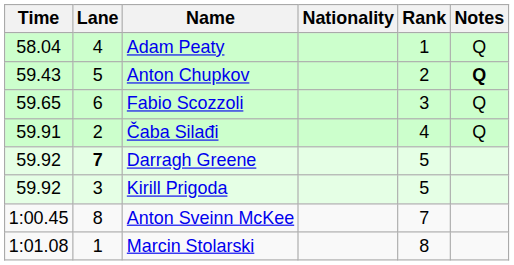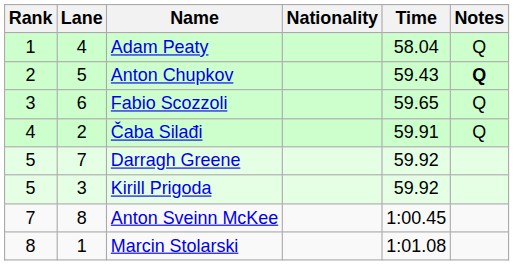 <table class="wikitable sortable" style="text-align:center">
 <tr>
-<th>Time</th>
+<th>Rank</th>
 <th>Lane</th>
 <th>Name</th>
 <th>Nationality</th>
-<th>Rank</th>
+<th>Time</th>
 <th>Notes</th>
 </tr>
 <tr bgcolor=ccffcc>
-<td>58.04</td>
+<td>1</td>
 <td>4</td>
 <td align=left><a href='#'>Adam Peaty</a></td>
 <td align=left></td>
-<td>1</td>
+<td>58.04</td>
 <td>Q</td>
 </tr>
 <tr bgcolor=ccffcc>
-<td>59.43</td>
+<td>2</td>
 <td>5</td>
 <td align=left><a href='#'>Anton Chupkov</a></td>
 <td align=left></td>
-<td>2</td>
+<td>59.43</td>
 <td><strong>Q</strong></td>
 </tr>
 <tr bgcolor=ccffcc>
-<td>59.65</td>
+<td>3</td>
 <td>6</td>
 <td align=left><a href='#'>Fabio Scozzoli</a></td>
 <td align=left></td>
-<td>3</td>
+<td>59.65</td>
 <td>Q</td>
 </tr>
 <tr bgcolor=ccffcc>
-<td>59.91</td>
+<td>4</td>
 <td>2</td>
 <td align=left><a href='#'>Čaba Silađi</a></td>
 <td align=left></td>
-<td>4</td>
+<td>59.91</td>
 <td>Q</td>
 </tr>
 <tr bgcolor=e5ffe5>
-<td>59.92</td>
-<td><strong>7</strong></td>
+<td>5</td>
+<td>7</td>
 <td align=left><a href='#'>Darragh Greene</a></td>
 <td align=left></td>
-<td>5</td>
+<td>59.92</td>
 <td></td>
 </tr>
 <tr bgcolor=e5ffe5>
-<td>59.92</td>
+<td>5</td>
 <td>3</td>
 <td align=left><a href='#'>Kirill Prigoda</a></td>
 <td align=left></td>
-<td>5</td>
+<td>59.92</td>
 <td></td>
 </tr>
 <tr>
-<td>1:00.45</td>
+<td>7</td>
 <td>8</td>
 <td align=left><a href='#'>Anton Sveinn McKee</a></td>
 <td align=left></td>
-<td>7</td>
+<td>1:00.45</td>
 <td></td>
 </tr>
 <tr>
-<td>1:01.08</td>
+<td>8</td>
 <td>1</td>
 <td align=left><a href='#'>Marcin Stolarski</a></td>
 <td align=left></td>
-<td>8</td>
+<td>1:01.08</td>
 <td></td>
 </tr>
 </table>
